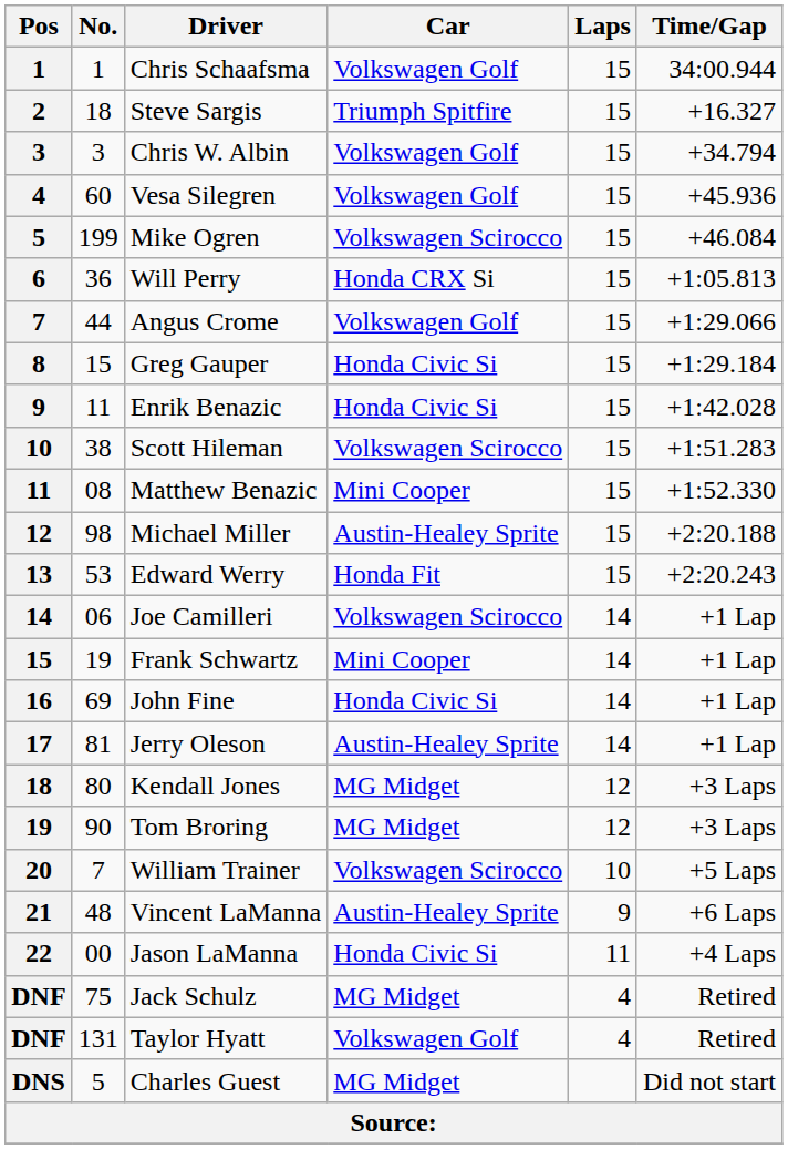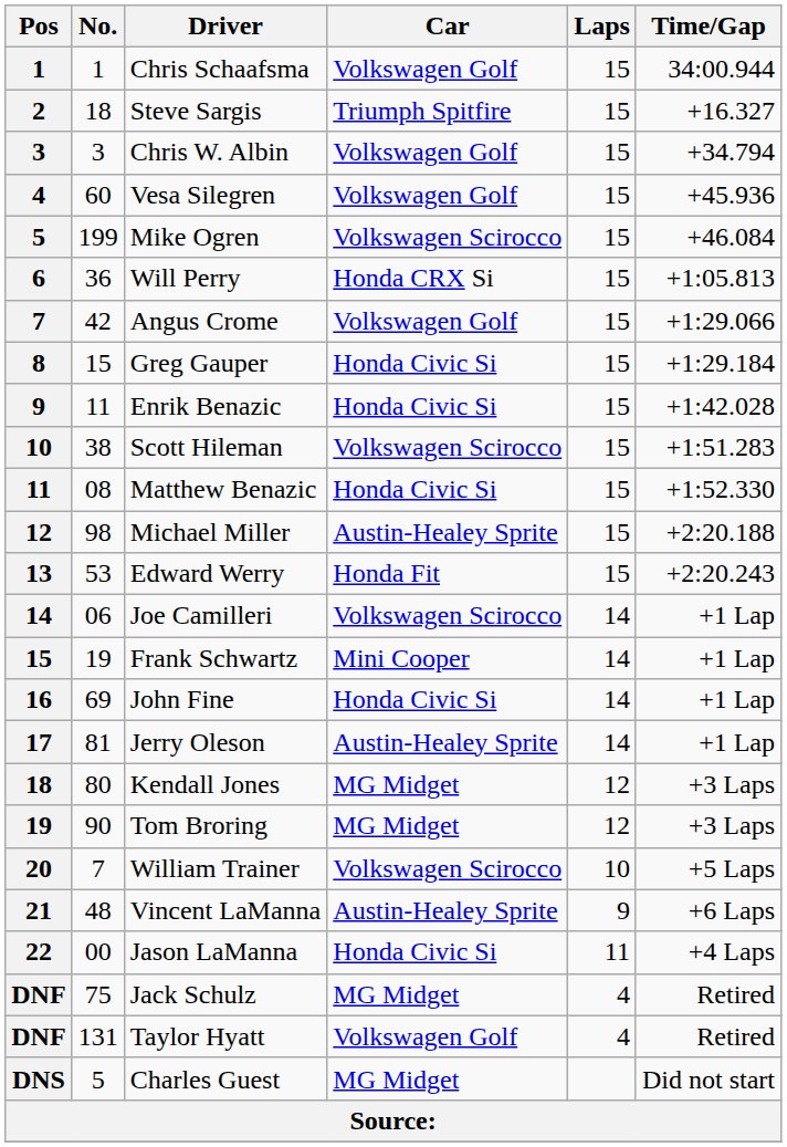 <table class="wikitable">
 <tr>
 <th>Pos</th>
 <th>No.</th>
 <th>Driver</th>
 <th>Car</th>
 <th>Laps</th>
 <th>Time/Gap</th>
 </tr>
 <tr>
 <th>1</th>
 <td align=center>1</td>
 <td> Chris Schaafsma</td>
 <td><a href='#'>Volkswagen Golf</a></td>
 <td align=right>15</td>
 <td align=right>34:00.944</td>
 </tr>
 <tr>
 <th>2</th>
 <td align=center>18</td>
 <td> Steve Sargis</td>
 <td><a href='#'>Triumph Spitfire</a></td>
 <td align=right>15</td>
 <td align=right>+16.327</td>
 </tr>
 <tr>
 <th>3</th>
 <td align=center>3</td>
 <td> Chris W. Albin</td>
 <td><a href='#'>Volkswagen Golf</a></td>
 <td align=right>15</td>
 <td align=right>+34.794</td>
 </tr>
 <tr>
 <th>4</th>
 <td align=center>60</td>
 <td> Vesa Silegren</td>
 <td><a href='#'>Volkswagen Golf</a></td>
 <td align=right>15</td>
 <td align=right>+45.936</td>
 </tr>
 <tr>
 <th>5</th>
 <td align=center>199</td>
 <td> Mike Ogren</td>
 <td><a href='#'>Volkswagen Scirocco</a></td>
 <td align=right>15</td>
 <td align=right>+46.084</td>
 </tr>
 <tr>
 <th>6</th>
 <td align=center>36</td>
 <td> Will Perry</td>
 <td><a href='#'>Honda CRX</a> Si</td>
 <td align=right>15</td>
 <td align=right>+1:05.813</td>
 </tr>
 <tr>
 <th>7</th>
-<td align=center>44</td>
+<td align=center>42</td>
 <td> Angus Crome</td>
 <td><a href='#'>Volkswagen Golf</a></td>
 <td align=right>15</td>
 <td align=right>+1:29.066</td>
 </tr>
 <tr>
 <th>8</th>
 <td align=center>15</td>
 <td> Greg Gauper</td>
 <td><a href='#'>Honda Civic Si</a></td>
 <td align=right>15</td>
 <td align=right>+1:29.184</td>
 </tr>
 <tr>
 <th>9</th>
 <td align=center>11</td>
 <td> Enrik Benazic</td>
 <td><a href='#'>Honda Civic Si</a></td>
 <td align=right>15</td>
 <td align=right>+1:42.028</td>
 </tr>
 <tr>
 <th>10</th>
 <td align=center>38</td>
 <td> Scott Hileman</td>
 <td><a href='#'>Volkswagen Scirocco</a></td>
 <td align=right>15</td>
 <td align=right>+1:51.283</td>
 </tr>
 <tr>
 <th>11</th>
 <td align=center>08</td>
 <td> Matthew Benazic</td>
-<td><a href='#'>Mini Cooper</a></td>
+<td><a href='#'>Honda Civic Si</a></td>
 <td align=right>15</td>
 <td align=right>+1:52.330</td>
 </tr>
 <tr>
 <th>12</th>
 <td align=center>98</td>
 <td> Michael Miller</td>
 <td><a href='#'>Austin-Healey Sprite</a></td>
 <td align=right>15</td>
 <td align=right>+2:20.188</td>
 </tr>
 <tr>
 <th>13</th>
 <td align=center>53</td>
 <td> Edward Werry</td>
 <td><a href='#'>Honda Fit</a></td>
 <td align=right>15</td>
 <td align=right>+2:20.243</td>
 </tr>
 <tr>
 <th>14</th>
 <td align=center>06</td>
 <td> Joe Camilleri</td>
 <td><a href='#'>Volkswagen Scirocco</a></td>
 <td align=right>14</td>
 <td align=right>+1 Lap</td>
 </tr>
 <tr>
 <th>15</th>
 <td align=center>19</td>
 <td> Frank Schwartz</td>
 <td><a href='#'>Mini Cooper</a></td>
 <td align=right>14</td>
 <td align=right>+1 Lap</td>
 </tr>
 <tr>
 <th>16</th>
 <td align=center>69</td>
 <td> John Fine</td>
 <td><a href='#'>Honda Civic Si</a></td>
 <td align=right>14</td>
 <td align=right>+1 Lap</td>
 </tr>
 <tr>
 <th>17</th>
 <td align=center>81</td>
 <td> Jerry Oleson</td>
 <td><a href='#'>Austin-Healey Sprite</a></td>
 <td align=right>14</td>
 <td align=right>+1 Lap</td>
 </tr>
 <tr>
 <th>18</th>
 <td align=center>80</td>
 <td> Kendall Jones</td>
 <td><a href='#'>MG Midget</a></td>
 <td align=right>12</td>
 <td align=right>+3 Laps</td>
 </tr>
 <tr>
 <th>19</th>
 <td align=center>90</td>
 <td> Tom Broring</td>
 <td><a href='#'>MG Midget</a></td>
 <td align=right>12</td>
 <td align=right>+3 Laps</td>
 </tr>
 <tr>
 <th>20</th>
 <td align=center>7</td>
 <td> William Trainer</td>
 <td><a href='#'>Volkswagen Scirocco</a></td>
 <td align=right>10</td>
 <td align=right>+5 Laps</td>
 </tr>
 <tr>
 <th>21</th>
 <td align=center>48</td>
 <td> Vincent LaManna</td>
 <td><a href='#'>Austin-Healey Sprite</a></td>
 <td align=right>9</td>
 <td align=right>+6 Laps</td>
 </tr>
 <tr>
 <th>22</th>
 <td align=center>00</td>
 <td> Jason LaManna</td>
 <td><a href='#'>Honda Civic Si</a></td>
 <td align=right>11</td>
 <td align=right>+4 Laps</td>
 </tr>
 <tr>
 <th>DNF</th>
 <td align=center>75</td>
 <td> Jack Schulz</td>
 <td><a href='#'>MG Midget</a></td>
 <td align=right>4</td>
 <td align=right>Retired</td>
 </tr>
 <tr>
 <th>DNF</th>
 <td align=center>131</td>
 <td> Taylor Hyatt</td>
 <td><a href='#'>Volkswagen Golf</a></td>
 <td align=right>4</td>
 <td align=right>Retired</td>
 </tr>
 <tr>
 <th>DNS</th>
 <td align=center>5</td>
 <td> Charles Guest</td>
 <td><a href='#'>MG Midget</a></td>
 <td align=right></td>
 <td align=right>Did not start</td>
 </tr>
 <tr>
 <th colspan=6>Source:</th>
 </tr>
 <tr>
 </tr>
 </table>
